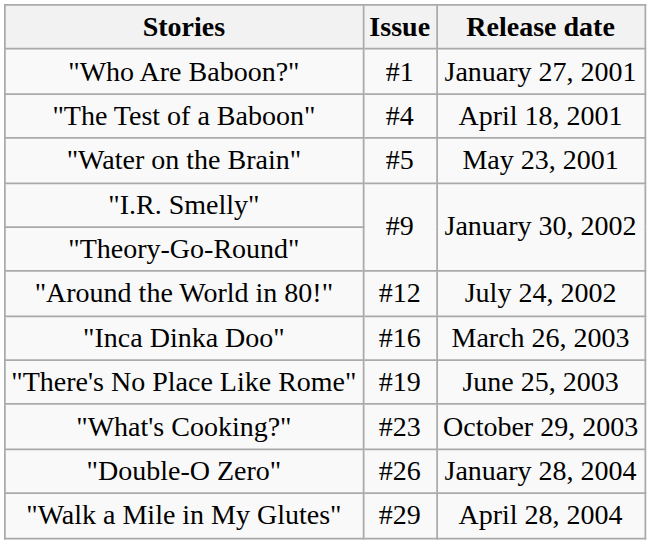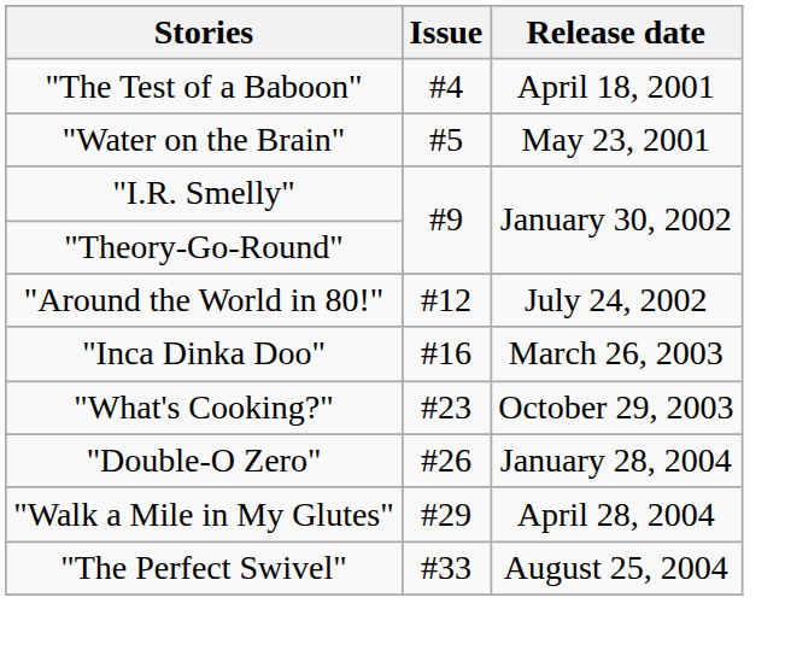 <table class="wikitable" style="text-align:center;">
 <tr>
 <th>Stories</th>
 <th>Issue</th>
 <th>Release date</th>
-</tr>
-<tr>
-<td>"Who Are Baboon?"</td>
-<td>#1</td>
-<td>January 27, 2001</td>
 </tr>
 <tr>
 <td>"The Test of a Baboon"</td>
 <td>#4</td>
 <td>April 18, 2001</td>
 </tr>
 <tr>
 <td>"Water on the Brain"</td>
 <td>#5</td>
 <td>May 23, 2001</td>
 </tr>
 <tr>
 <td>"I.R. Smelly"</td>
 <td rowspan="2">#9</td>
 <td rowspan="2">January 30, 2002</td>
 </tr>
 <tr>
 <td>"Theory-Go-Round"</td>
 </tr>
 <tr>
 <td>"Around the World in 80!"</td>
 <td>#12</td>
 <td>July 24, 2002</td>
 </tr>
 <tr>
 <td>"Inca Dinka Doo"</td>
 <td>#16</td>
 <td>March 26, 2003</td>
 </tr>
 <tr>
-<td>"There's No Place Like Rome"</td>
-<td>#19</td>
-<td>June 25, 2003</td>
-</tr>
-<tr>
 <td>"What's Cooking?"</td>
 <td>#23</td>
 <td>October 29, 2003</td>
 </tr>
 <tr>
 <td>"Double-O Zero"</td>
 <td>#26</td>
 <td>January 28, 2004</td>
 </tr>
 <tr>
 <td>"Walk a Mile in My Glutes"</td>
 <td>#29</td>
 <td>April 28, 2004</td>
 </tr>
+<tr>
+<td>"The Perfect Swivel"</td>
+<td>#33</td>
+<td>August 25, 2004</td>
+</tr>
 </table>
